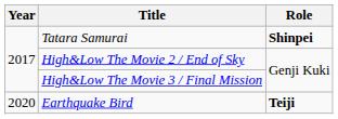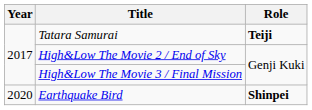 <table class="wikitable">
 <tr>
 <th>Year</th>
 <th>Title</th>
 <th>Role</th>
 </tr>
 <tr>
 <td rowspan="3">2017</td>
 <td><em>Tatara Samurai</em></td>
-<td><strong>Shinpei</strong></td>
+<td><strong>Teiji</strong></td>
 </tr>
 <tr>
 <td><em><a href='#'>High&Low The Movie 2 / End of Sky</a></em></td>
 <td rowspan="2">Genji Kuki</td>
 </tr>
 <tr>
 <td><em><a href='#'>High&Low The Movie 3 / Final Mission</a></em></td>
 </tr>
 <tr>
 <td>2020</td>
 <td><em><a href='#'>Earthquake Bird</a></em></td>
-<td><strong>Teiji</strong></td>
+<td><strong>Shinpei</strong></td>
 </tr>
 </table>
